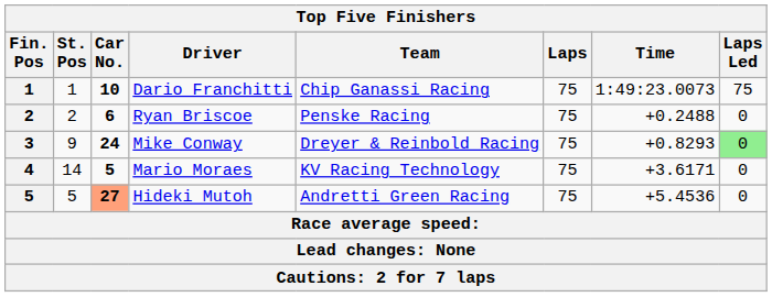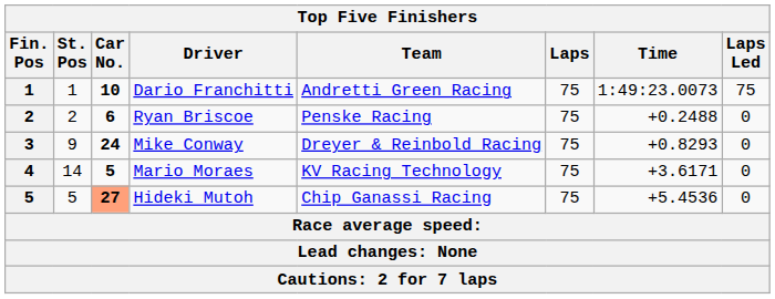 <table class="wikitable" style="font-size:95%;text-align:center">
 <tr>
 <th colspan=9>Top Five Finishers</th>
 </tr>
 <tr>
 <th>Fin.<br>Pos</th>
 <th>St.<br>Pos</th>
 <th>Car<br>No.</th>
 <th>Driver</th>
 <th>Team</th>
 <th>Laps</th>
 <th>Time</th>
 <th>Laps<br>Led</th>
 </tr>
 <tr>
 <th>1</th>
 <td>1</td>
 <td><strong>10</strong></td>
 <td style="text-align:left"> <a href='#'>Dario Franchitti</a></td>
-<td style="text-align:left"><a href='#'>Chip Ganassi Racing</a></td>
+<td style="text-align:left"><a href='#'>Andretti Green Racing</a></td>
 <td>75</td>
 <td align=right>1:49:23.0073</td>
 <td>75</td>
 </tr>
 <tr>
 <th>2</th>
 <td>2</td>
 <td><strong>6</strong></td>
 <td style="text-align:left"> <a href='#'>Ryan Briscoe</a></td>
 <td style="text-align:left"><a href='#'>Penske Racing</a></td>
 <td>75</td>
 <td align=right>+0.2488</td>
 <td>0</td>
 </tr>
 <tr>
 <th>3</th>
 <td>9</td>
 <td><strong>24</strong></td>
 <td style="text-align:left"> <a href='#'>Mike Conway</a> </td>
 <td style="text-align:left"><a href='#'>Dreyer & Reinbold Racing</a></td>
 <td>75</td>
 <td align=right>+0.8293</td>
-<td style="background: lightgreen;">0</td>
+<td>0</td>
 </tr>
 <tr>
 <th>4</th>
 <td>14</td>
 <td><strong>5</strong></td>
 <td style="text-align:left"> <a href='#'>Mario Moraes</a></td>
 <td style="text-align:left"><a href='#'>KV Racing Technology</a></td>
 <td>75</td>
 <td align=right>+3.6171</td>
 <td>0</td>
 </tr>
 <tr>
 <th>5</th>
 <td>5</td>
 <td style="background: lightsalmon;"><strong>27</strong></td>
 <td style="text-align:left"> <a href='#'>Hideki Mutoh</a></td>
-<td style="text-align:left"><a href='#'>Andretti Green Racing</a></td>
+<td style="text-align:left"><a href='#'>Chip Ganassi Racing</a></td>
 <td>75</td>
 <td align=right>+5.4536</td>
 <td>0</td>
 </tr>
 <tr>
 <th colspan=9>Race average speed: </th>
 </tr>
 <tr>
 <th colspan=9>Lead changes: None</th>
 </tr>
 <tr>
 <th colspan=9>Cautions: 2 for 7 laps</th>
 </tr>
 </table>
